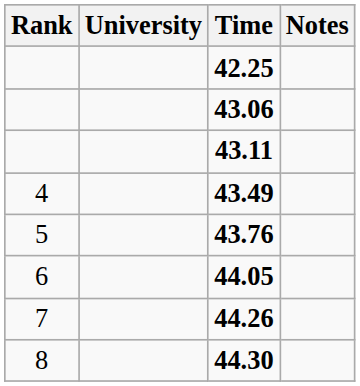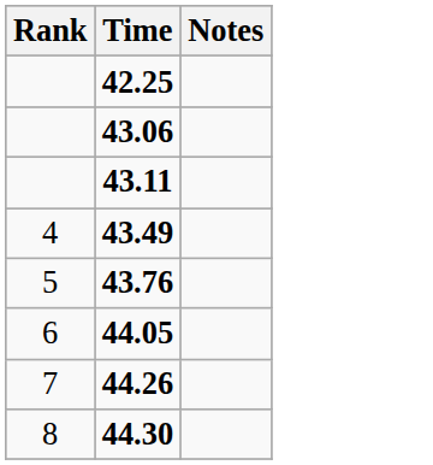 <table class="wikitable sortable" style="text-align:center">
 <tr>
 <th>Rank</th>
-<th>University</th>
 <th>Time</th>
 <th>Notes</th>
 </tr>
 <tr>
-<td></td>
 <td></td>
 <td><strong>42.25</strong></td>
 <td></td>
 </tr>
 <tr>
 <td></td>
-<td></td>
 <td><strong>43.06</strong></td>
 <td></td>
 </tr>
 <tr>
-<td></td>
 <td></td>
 <td><strong>43.11</strong></td>
 <td></td>
 </tr>
 <tr>
 <td>4</td>
-<td></td>
 <td><strong>43.49</strong></td>
 <td></td>
 </tr>
 <tr>
 <td>5</td>
-<td></td>
 <td><strong>43.76</strong></td>
 <td></td>
 </tr>
 <tr>
 <td>6</td>
-<td></td>
 <td><strong>44.05</strong></td>
 <td></td>
 </tr>
 <tr>
 <td>7</td>
-<td></td>
 <td><strong>44.26</strong></td>
 <td></td>
 </tr>
 <tr>
 <td>8</td>
-<td></td>
 <td><strong>44.30</strong></td>
 <td></td>
 </tr>
 </table>
